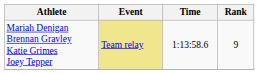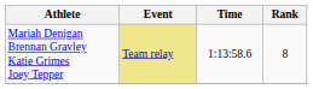 <table class="wikitable" style="text-align:center; font-size:90%; width:30%;">
 <tr>
 <th>Athlete</th>
 <th>Event</th>
 <th>Time</th>
 <th>Rank</th>
 </tr>
 <tr>
 <td align=left><a href='#'>Mariah Denigan</a> <br> <a href='#'>Brennan Gravley</a> <br> <a href='#'>Katie Grimes</a> <br> <a href='#'>Joey Tepper</a></td>
 <td align=left style="background: khaki;"><a href='#'>Team relay</a></td>
 <td>1:13:58.6</td>
-<td>9</td>
+<td>8</td>
 </tr>
 <tr>
 </tr>
 </table>
